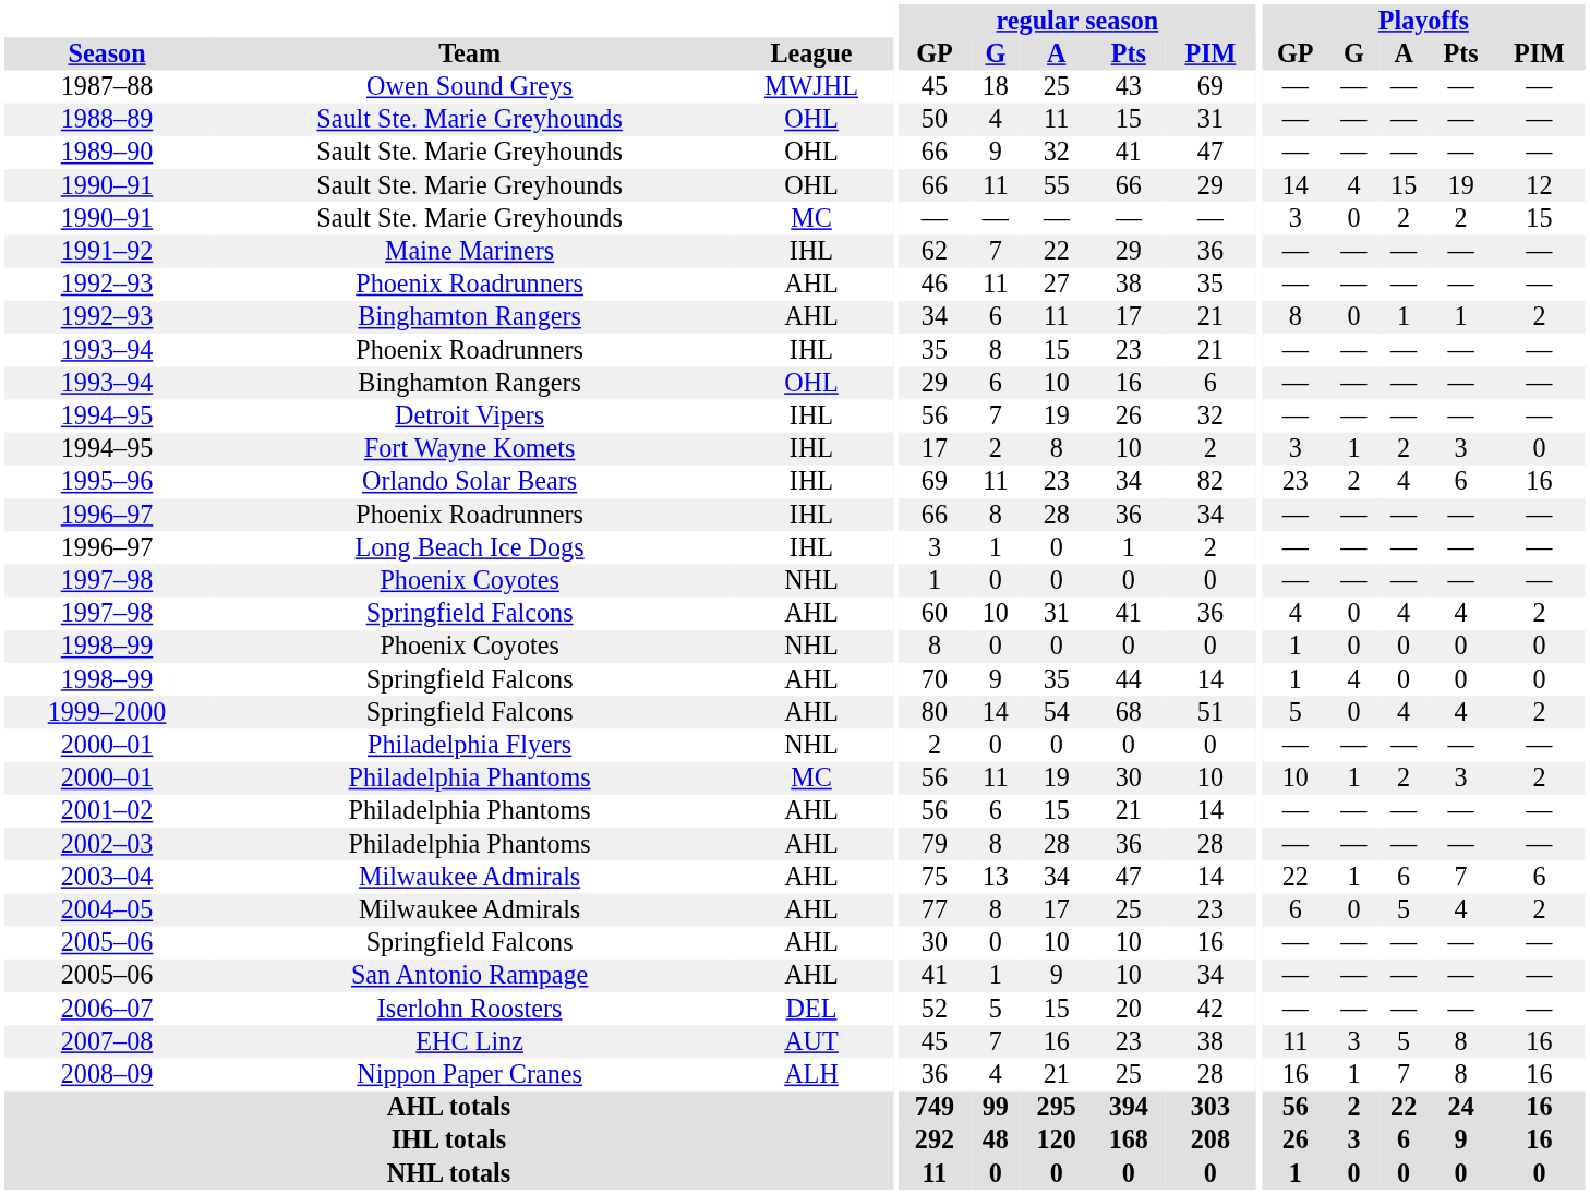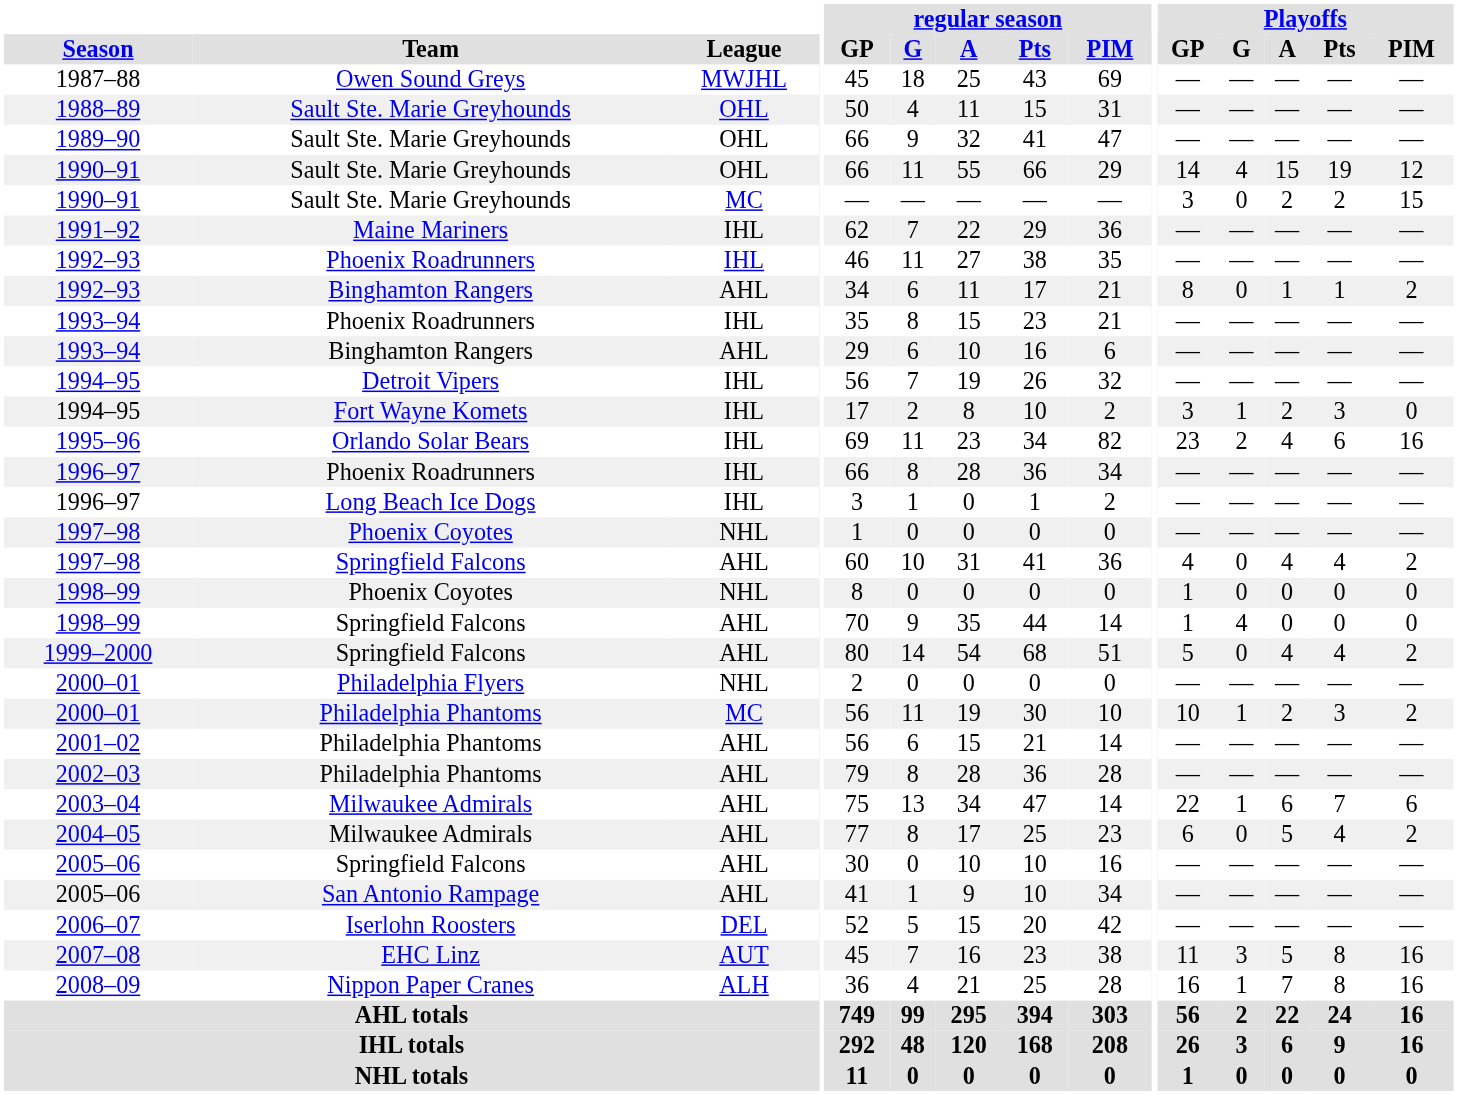 <table border="0" cellpadding="1" cellspacing="0" style="text-align:center; width:60em">
 <tr bgcolor="#e0e0e0">
 <th colspan="3" bgcolor="#ffffff"></th>
 <th rowspan="99" bgcolor="#ffffff"></th>
 <th colspan="5"><a href='#'>regular season</a></th>
 <th rowspan="99" bgcolor="#ffffff"></th>
 <th colspan="5"><a href='#'>Playoffs</a></th>
 </tr>
 <tr bgcolor="#e0e0e0">
 <th><a href='#'>Season</a></th>
 <th>Team</th>
 <th>League</th>
 <th>GP</th>
 <th><a href='#'>G</a></th>
 <th><a href='#'>A</a></th>
 <th><a href='#'>Pts</a></th>
 <th><a href='#'>PIM</a></th>
 <th>GP</th>
 <th>G</th>
 <th>A</th>
 <th>Pts</th>
 <th>PIM</th>
 </tr>
 <tr>
 <td>1987–88</td>
 <td><a href='#'>Owen Sound Greys</a></td>
 <td><a href='#'>MWJHL</a></td>
 <td>45</td>
 <td>18</td>
 <td>25</td>
 <td>43</td>
 <td>69</td>
 <td>—</td>
 <td>—</td>
 <td>—</td>
 <td>—</td>
 <td>—</td>
 </tr>
 <tr bgcolor="#f0f0f0">
 <td><a href='#'>1988–89</a></td>
 <td><a href='#'>Sault Ste. Marie Greyhounds</a></td>
 <td><a href='#'>OHL</a></td>
 <td>50</td>
 <td>4</td>
 <td>11</td>
 <td>15</td>
 <td>31</td>
 <td>—</td>
 <td>—</td>
 <td>—</td>
 <td>—</td>
 <td>—</td>
 </tr>
 <tr>
 <td><a href='#'>1989–90</a></td>
 <td>Sault Ste. Marie Greyhounds</td>
 <td>OHL</td>
 <td>66</td>
 <td>9</td>
 <td>32</td>
 <td>41</td>
 <td>47</td>
 <td>—</td>
 <td>—</td>
 <td>—</td>
 <td>—</td>
 <td>—</td>
 </tr>
 <tr bgcolor="#f0f0f0">
 <td><a href='#'>1990–91</a></td>
 <td>Sault Ste. Marie Greyhounds</td>
 <td>OHL</td>
 <td>66</td>
 <td>11</td>
 <td>55</td>
 <td>66</td>
 <td>29</td>
 <td>14</td>
 <td>4</td>
 <td>15</td>
 <td>19</td>
 <td>12</td>
 </tr>
 <tr>
 <td><a href='#'>1990–91</a></td>
 <td>Sault Ste. Marie Greyhounds</td>
 <td><a href='#'>MC</a></td>
 <td>—</td>
 <td>—</td>
 <td>—</td>
 <td>—</td>
 <td>—</td>
 <td>3</td>
 <td>0</td>
 <td>2</td>
 <td>2</td>
 <td>15</td>
 </tr>
 <tr bgcolor="#f0f0f0">
 <td><a href='#'>1991–92</a></td>
 <td><a href='#'>Maine Mariners</a></td>
 <td>IHL</td>
 <td>62</td>
 <td>7</td>
 <td>22</td>
 <td>29</td>
 <td>36</td>
 <td>—</td>
 <td>—</td>
 <td>—</td>
 <td>—</td>
 <td>—</td>
 </tr>
 <tr>
 <td><a href='#'>1992–93</a></td>
 <td><a href='#'>Phoenix Roadrunners</a></td>
-<td>AHL</td>
+<td><a href='#'>IHL</a></td>
 <td>46</td>
 <td>11</td>
 <td>27</td>
 <td>38</td>
 <td>35</td>
 <td>—</td>
 <td>—</td>
 <td>—</td>
 <td>—</td>
 <td>—</td>
 </tr>
 <tr bgcolor="#f0f0f0">
 <td><a href='#'>1992–93</a></td>
 <td><a href='#'>Binghamton Rangers</a></td>
 <td>AHL</td>
 <td>34</td>
 <td>6</td>
 <td>11</td>
 <td>17</td>
 <td>21</td>
 <td>8</td>
 <td>0</td>
 <td>1</td>
 <td>1</td>
 <td>2</td>
 </tr>
 <tr>
 <td><a href='#'>1993–94</a></td>
 <td>Phoenix Roadrunners</td>
 <td>IHL</td>
 <td>35</td>
 <td>8</td>
 <td>15</td>
 <td>23</td>
 <td>21</td>
 <td>—</td>
 <td>—</td>
 <td>—</td>
 <td>—</td>
 <td>—</td>
 </tr>
 <tr bgcolor="#f0f0f0">
 <td><a href='#'>1993–94</a></td>
 <td>Binghamton Rangers</td>
-<td><a href='#'>OHL</a></td>
+<td>AHL</td>
 <td>29</td>
 <td>6</td>
 <td>10</td>
 <td>16</td>
 <td>6</td>
 <td>—</td>
 <td>—</td>
 <td>—</td>
 <td>—</td>
 <td>—</td>
 </tr>
 <tr>
 <td><a href='#'>1994–95</a></td>
 <td><a href='#'>Detroit Vipers</a></td>
 <td>IHL</td>
 <td>56</td>
 <td>7</td>
 <td>19</td>
 <td>26</td>
 <td>32</td>
 <td>—</td>
 <td>—</td>
 <td>—</td>
 <td>—</td>
 <td>—</td>
 </tr>
 <tr bgcolor="#f0f0f0">
 <td>1994–95</td>
 <td><a href='#'>Fort Wayne Komets</a></td>
 <td>IHL</td>
 <td>17</td>
 <td>2</td>
 <td>8</td>
 <td>10</td>
 <td>2</td>
 <td>3</td>
 <td>1</td>
 <td>2</td>
 <td>3</td>
 <td>0</td>
 </tr>
 <tr>
 <td><a href='#'>1995–96</a></td>
 <td><a href='#'>Orlando Solar Bears</a></td>
 <td>IHL</td>
 <td>69</td>
 <td>11</td>
 <td>23</td>
 <td>34</td>
 <td>82</td>
 <td>23</td>
 <td>2</td>
 <td>4</td>
 <td>6</td>
 <td>16</td>
 </tr>
 <tr bgcolor="#f0f0f0">
 <td><a href='#'>1996–97</a></td>
 <td>Phoenix Roadrunners</td>
 <td>IHL</td>
 <td>66</td>
 <td>8</td>
 <td>28</td>
 <td>36</td>
 <td>34</td>
 <td>—</td>
 <td>—</td>
 <td>—</td>
 <td>—</td>
 <td>—</td>
 </tr>
 <tr>
 <td>1996–97</td>
 <td><a href='#'>Long Beach Ice Dogs</a></td>
 <td>IHL</td>
 <td>3</td>
 <td>1</td>
 <td>0</td>
 <td>1</td>
 <td>2</td>
 <td>—</td>
 <td>—</td>
 <td>—</td>
 <td>—</td>
 <td>—</td>
 </tr>
 <tr bgcolor="#f0f0f0">
 <td><a href='#'>1997–98</a></td>
 <td><a href='#'>Phoenix Coyotes</a></td>
 <td>NHL</td>
 <td>1</td>
 <td>0</td>
 <td>0</td>
 <td>0</td>
 <td>0</td>
 <td>—</td>
 <td>—</td>
 <td>—</td>
 <td>—</td>
 <td>—</td>
 </tr>
 <tr>
 <td><a href='#'>1997–98</a></td>
 <td><a href='#'>Springfield Falcons</a></td>
 <td>AHL</td>
 <td>60</td>
 <td>10</td>
 <td>31</td>
 <td>41</td>
 <td>36</td>
 <td>4</td>
 <td>0</td>
 <td>4</td>
 <td>4</td>
 <td>2</td>
 </tr>
 <tr bgcolor="#f0f0f0">
 <td><a href='#'>1998–99</a></td>
 <td>Phoenix Coyotes</td>
 <td>NHL</td>
 <td>8</td>
 <td>0</td>
 <td>0</td>
 <td>0</td>
 <td>0</td>
 <td>1</td>
 <td>0</td>
 <td>0</td>
 <td>0</td>
 <td>0</td>
 </tr>
 <tr>
 <td><a href='#'>1998–99</a></td>
 <td>Springfield Falcons</td>
 <td>AHL</td>
 <td>70</td>
 <td>9</td>
 <td>35</td>
 <td>44</td>
 <td>14</td>
 <td>1</td>
 <td>4</td>
 <td>0</td>
 <td>0</td>
 <td>0</td>
 </tr>
 <tr bgcolor="#f0f0f0">
 <td><a href='#'>1999–2000</a></td>
 <td>Springfield Falcons</td>
 <td>AHL</td>
 <td>80</td>
 <td>14</td>
 <td>54</td>
 <td>68</td>
 <td>51</td>
 <td>5</td>
 <td>0</td>
 <td>4</td>
 <td>4</td>
 <td>2</td>
 </tr>
 <tr>
 <td><a href='#'>2000–01</a></td>
 <td><a href='#'>Philadelphia Flyers</a></td>
 <td>NHL</td>
 <td>2</td>
 <td>0</td>
 <td>0</td>
 <td>0</td>
 <td>0</td>
 <td>—</td>
 <td>—</td>
 <td>—</td>
 <td>—</td>
 <td>—</td>
 </tr>
 <tr bgcolor="#f0f0f0">
 <td><a href='#'>2000–01</a></td>
 <td><a href='#'>Philadelphia Phantoms</a></td>
 <td><a href='#'>MC</a></td>
 <td>56</td>
 <td>11</td>
 <td>19</td>
 <td>30</td>
 <td>10</td>
 <td>10</td>
 <td>1</td>
 <td>2</td>
 <td>3</td>
 <td>2</td>
 </tr>
 <tr>
 <td><a href='#'>2001–02</a></td>
 <td>Philadelphia Phantoms</td>
 <td>AHL</td>
 <td>56</td>
 <td>6</td>
 <td>15</td>
 <td>21</td>
 <td>14</td>
 <td>—</td>
 <td>—</td>
 <td>—</td>
 <td>—</td>
 <td>—</td>
 </tr>
 <tr bgcolor="#f0f0f0">
 <td><a href='#'>2002–03</a></td>
 <td>Philadelphia Phantoms</td>
 <td>AHL</td>
 <td>79</td>
 <td>8</td>
 <td>28</td>
 <td>36</td>
 <td>28</td>
 <td>—</td>
 <td>—</td>
 <td>—</td>
 <td>—</td>
 <td>—</td>
 </tr>
 <tr>
 <td><a href='#'>2003–04</a></td>
 <td><a href='#'>Milwaukee Admirals</a></td>
 <td>AHL</td>
 <td>75</td>
 <td>13</td>
 <td>34</td>
 <td>47</td>
 <td>14</td>
 <td>22</td>
 <td>1</td>
 <td>6</td>
 <td>7</td>
 <td>6</td>
 </tr>
 <tr bgcolor="#f0f0f0">
 <td><a href='#'>2004–05</a></td>
 <td>Milwaukee Admirals</td>
 <td>AHL</td>
 <td>77</td>
 <td>8</td>
 <td>17</td>
 <td>25</td>
 <td>23</td>
 <td>6</td>
 <td>0</td>
 <td>5</td>
 <td>4</td>
 <td>2</td>
 </tr>
 <tr>
 <td><a href='#'>2005–06</a></td>
 <td>Springfield Falcons</td>
 <td>AHL</td>
 <td>30</td>
 <td>0</td>
 <td>10</td>
 <td>10</td>
 <td>16</td>
 <td>—</td>
 <td>—</td>
 <td>—</td>
 <td>—</td>
 <td>—</td>
 </tr>
 <tr bgcolor="#f0f0f0">
 <td>2005–06</td>
 <td><a href='#'>San Antonio Rampage</a></td>
 <td>AHL</td>
 <td>41</td>
 <td>1</td>
 <td>9</td>
 <td>10</td>
 <td>34</td>
 <td>—</td>
 <td>—</td>
 <td>—</td>
 <td>—</td>
 <td>—</td>
 </tr>
 <tr>
 <td><a href='#'>2006–07</a></td>
 <td><a href='#'>Iserlohn Roosters</a></td>
 <td><a href='#'>DEL</a></td>
 <td>52</td>
 <td>5</td>
 <td>15</td>
 <td>20</td>
 <td>42</td>
 <td>—</td>
 <td>—</td>
 <td>—</td>
 <td>—</td>
 <td>—</td>
 </tr>
 <tr bgcolor="#f0f0f0">
 <td><a href='#'>2007–08</a></td>
 <td><a href='#'>EHC Linz</a></td>
 <td><a href='#'>AUT</a></td>
 <td>45</td>
 <td>7</td>
 <td>16</td>
 <td>23</td>
 <td>38</td>
 <td>11</td>
 <td>3</td>
 <td>5</td>
 <td>8</td>
 <td>16</td>
 </tr>
 <tr>
 <td><a href='#'>2008–09</a></td>
 <td><a href='#'>Nippon Paper Cranes</a></td>
 <td><a href='#'>ALH</a></td>
 <td>36</td>
 <td>4</td>
 <td>21</td>
 <td>25</td>
 <td>28</td>
 <td>16</td>
 <td>1</td>
 <td>7</td>
 <td>8</td>
 <td>16</td>
 </tr>
 <tr bgcolor="#e0e0e0">
 <th colspan="3">AHL totals</th>
 <th>749</th>
 <th>99</th>
 <th>295</th>
 <th>394</th>
 <th>303</th>
 <th>56</th>
 <th>2</th>
 <th>22</th>
 <th>24</th>
 <th>16</th>
 </tr>
 <tr bgcolor="#e0e0e0">
 <th colspan="3">IHL totals</th>
 <th>292</th>
 <th>48</th>
 <th>120</th>
 <th>168</th>
 <th>208</th>
 <th>26</th>
 <th>3</th>
 <th>6</th>
 <th>9</th>
 <th>16</th>
 </tr>
 <tr bgcolor="#e0e0e0">
 <th colspan="3">NHL totals</th>
 <th>11</th>
 <th>0</th>
 <th>0</th>
 <th>0</th>
 <th>0</th>
 <th>1</th>
 <th>0</th>
 <th>0</th>
 <th>0</th>
 <th>0</th>
 </tr>
 </table>
